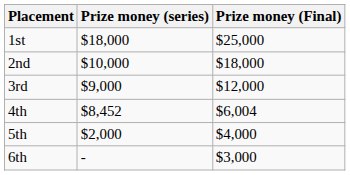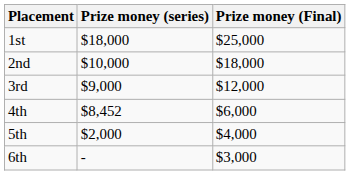 <table class="wikitable">
 <tr>
 <th>Placement</th>
 <th>Prize money (series)</th>
 <th>Prize money (Final)</th>
 </tr>
 <tr>
 <td>1st</td>
 <td>$18,000</td>
 <td>$25,000</td>
 </tr>
 <tr>
 <td>2nd</td>
 <td>$10,000</td>
 <td>$18,000</td>
 </tr>
 <tr>
 <td>3rd</td>
 <td>$9,000</td>
 <td>$12,000</td>
 </tr>
 <tr>
 <td>4th</td>
 <td>$8,452</td>
-<td>$6,004</td>
+<td>$6,000</td>
 </tr>
 <tr>
 <td>5th</td>
 <td>$2,000</td>
 <td>$4,000</td>
 </tr>
 <tr>
 <td>6th</td>
 <td>-</td>
 <td>$3,000</td>
 </tr>
 </table>
